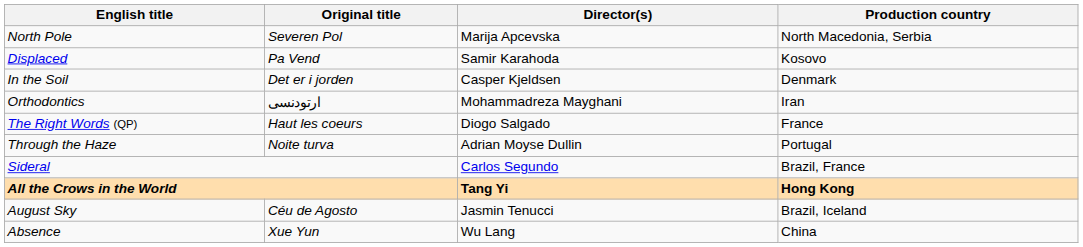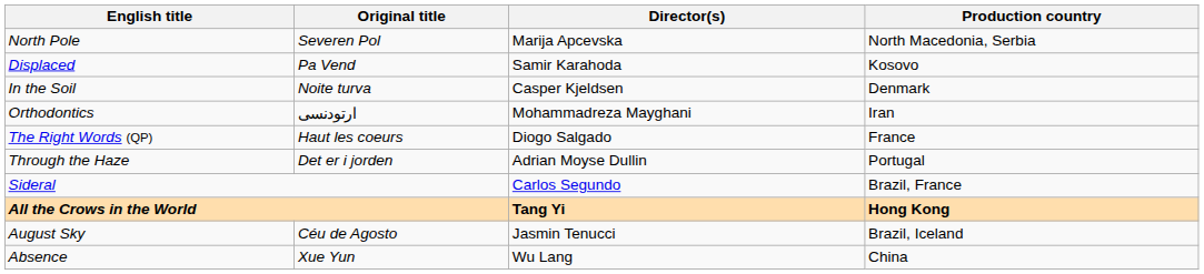 <table class="wikitable" style="width:100%;" cellpadding="5">
 <tr>
 <th scope="col">English title</th>
 <th scope="col">Original title</th>
 <th scope="col">Director(s)</th>
 <th scope="col">Production country</th>
 </tr>
 <tr>
 <td><em>North Pole</em></td>
 <td><em>Severen Pol</em></td>
 <td>Marija Apcevska</td>
 <td>North Macedonia, Serbia</td>
 </tr>
 <tr>
 <td><em><a href='#'>Displaced</a></em></td>
 <td><em>Pa Vend</em></td>
 <td>Samir Karahoda</td>
 <td>Kosovo</td>
 </tr>
 <tr>
 <td><em>In the Soil</em></td>
-<td><em>Det er i jorden</em></td>
+<td><em>Noite turva</em></td>
 <td>Casper Kjeldsen</td>
 <td>Denmark</td>
 </tr>
 <tr>
 <td><em>Orthodontics</em></td>
 <td>ارتودنسی</td>
 <td>Mohammadreza Mayghani</td>
 <td>Iran</td>
 </tr>
 <tr>
 <td><em><a href='#'>The Right Words</a></em> <small>(QP)</small></td>
 <td><em>Haut les coeurs</em></td>
 <td>Diogo Salgado</td>
 <td>France</td>
 </tr>
 <tr>
 <td><em>Through the Haze</em></td>
-<td><em>Noite turva</em></td>
+<td><em>Det er i jorden</em></td>
 <td>Adrian Moyse Dullin</td>
 <td>Portugal</td>
 </tr>
 <tr>
 <td colspan=2><em><a href='#'>Sideral</a></em></td>
 <td><a href='#'>Carlos Segundo</a></td>
 <td>Brazil, France</td>
 </tr>
 <tr style="background:#FFDEAD;">
 <td colspan=2><strong><em>All the Crows in the World</em></strong></td>
 <td><strong>Tang Yi</strong></td>
 <td><strong>Hong Kong</strong></td>
 </tr>
 <tr>
 <td><em>August Sky</em></td>
 <td><em>Céu de Agosto</em></td>
 <td>Jasmin Tenucci</td>
 <td>Brazil, Iceland</td>
 </tr>
 <tr>
 <td><em>Absence</em></td>
 <td><em>Xue Yun</em></td>
 <td>Wu Lang</td>
 <td>China</td>
 </tr>
 </table>
